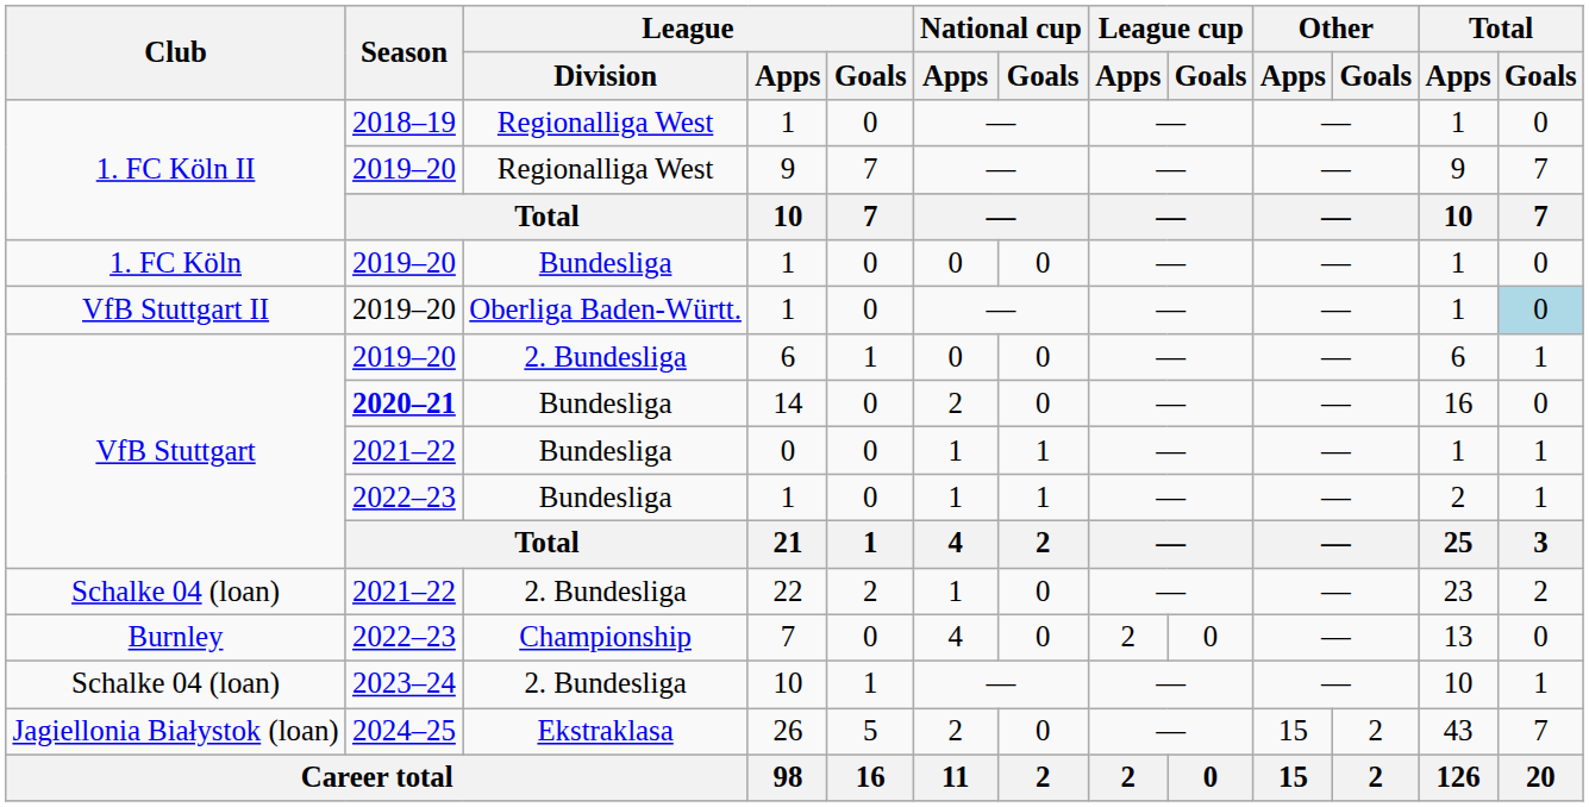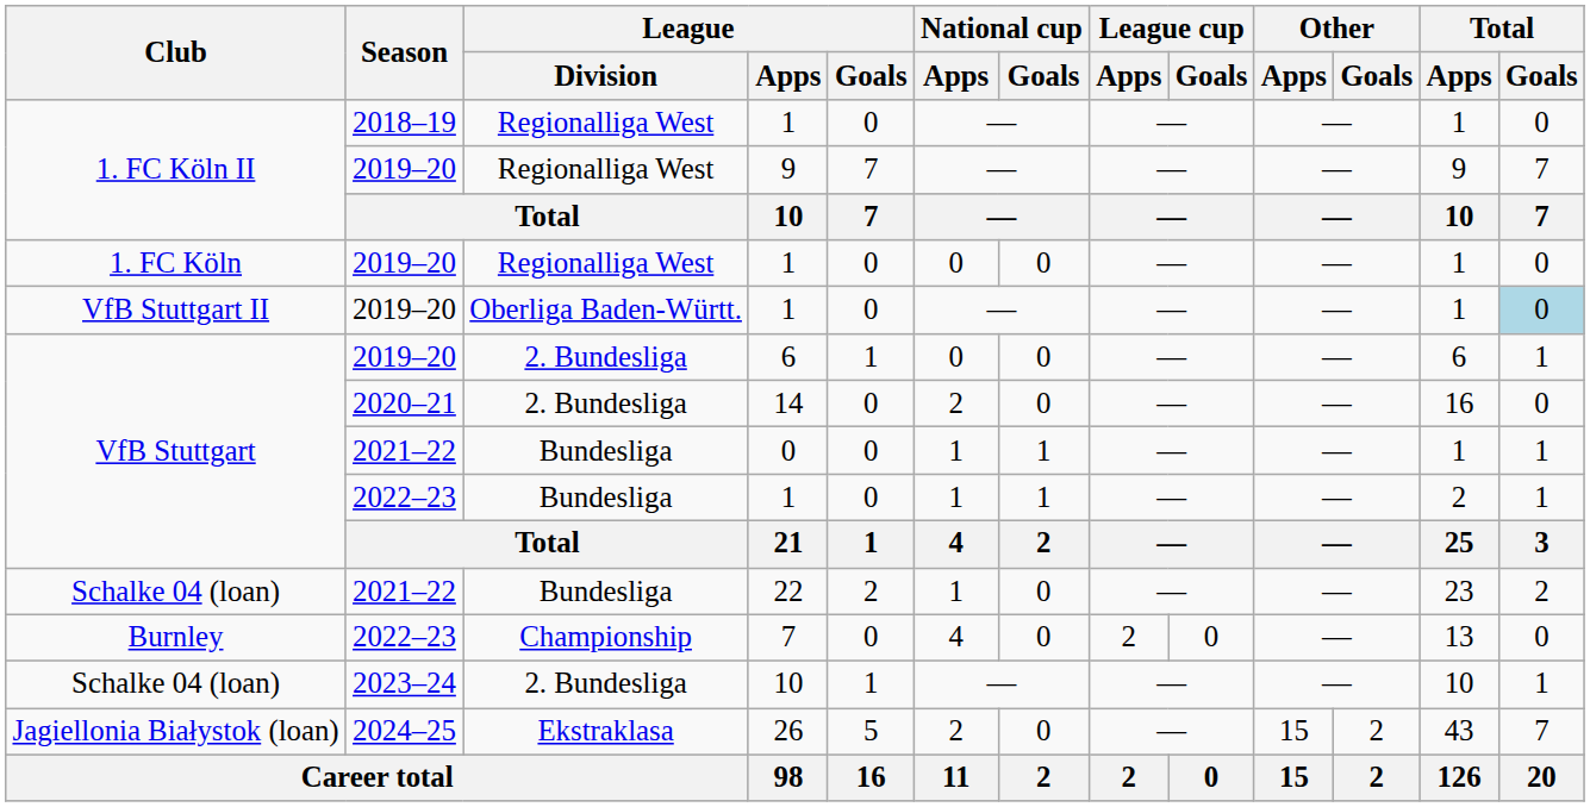 <table class="wikitable nowrap" style="text-align:center">
 <tr>
 <th rowspan="2">Club</th>
 <th rowspan="2">Season</th>
 <th colspan="3">League</th>
 <th colspan="2">National cup</th>
 <th colspan="2">League cup</th>
 <th colspan="2">Other</th>
 <th colspan="2">Total</th>
 </tr>
 <tr>
 <th>Division</th>
 <th>Apps</th>
 <th>Goals</th>
 <th>Apps</th>
 <th>Goals</th>
 <th>Apps</th>
 <th>Goals</th>
 <th>Apps</th>
 <th>Goals</th>
 <th>Apps</th>
 <th>Goals</th>
 </tr>
 <tr>
 <td rowspan="3"><a href='#'>1. FC Köln II</a></td>
 <td><a href='#'>2018–19</a></td>
 <td><a href='#'>Regionalliga West</a></td>
 <td>1</td>
 <td>0</td>
 <td colspan="2">—</td>
 <td colspan="2">—</td>
 <td colspan="2">—</td>
 <td>1</td>
 <td>0</td>
 </tr>
 <tr>
 <td><a href='#'>2019–20</a></td>
 <td>Regionalliga West</td>
 <td>9</td>
 <td>7</td>
 <td colspan="2">—</td>
 <td colspan="2">—</td>
 <td colspan="2">—</td>
 <td>9</td>
 <td>7</td>
 </tr>
 <tr>
 <th colspan="2">Total</th>
 <th>10</th>
 <th>7</th>
 <th colspan="2">—</th>
 <th colspan="2">—</th>
 <th colspan="2">—</th>
 <th>10</th>
 <th>7</th>
 </tr>
 <tr>
 <td><a href='#'>1. FC Köln</a></td>
 <td><a href='#'>2019–20</a></td>
-<td><a href='#'>Bundesliga</a></td>
+<td><a href='#'>Regionalliga West</a></td>
 <td>1</td>
 <td>0</td>
 <td>0</td>
 <td>0</td>
 <td colspan="2">—</td>
 <td colspan="2">—</td>
 <td>1</td>
 <td>0</td>
 </tr>
 <tr>
 <td><a href='#'>VfB Stuttgart II</a></td>
 <td>2019–20</td>
 <td><a href='#'>Oberliga Baden-Württ.</a></td>
 <td>1</td>
 <td>0</td>
 <td colspan="2">—</td>
 <td colspan="2">—</td>
 <td colspan="2">—</td>
 <td>1</td>
 <td style="background: lightblue;">0</td>
 </tr>
 <tr>
 <td rowspan="5"><a href='#'>VfB Stuttgart</a></td>
 <td><a href='#'>2019–20</a></td>
 <td><a href='#'>2. Bundesliga</a></td>
 <td>6</td>
 <td>1</td>
 <td>0</td>
 <td>0</td>
 <td colspan="2">—</td>
 <td colspan="2">—</td>
 <td>6</td>
 <td>1</td>
 </tr>
 <tr>
-<td><strong><a href='#'>2020–21</a></strong></td>
-<td>Bundesliga</td>
+<td><a href='#'>2020–21</a></td>
+<td>2. Bundesliga</td>
 <td>14</td>
 <td>0</td>
 <td>2</td>
 <td>0</td>
 <td colspan="2">—</td>
 <td colspan="2">—</td>
 <td>16</td>
 <td>0</td>
 </tr>
 <tr>
 <td><a href='#'>2021–22</a></td>
 <td>Bundesliga</td>
 <td>0</td>
 <td>0</td>
 <td>1</td>
 <td>1</td>
 <td colspan="2">—</td>
 <td colspan="2">—</td>
 <td>1</td>
 <td>1</td>
 </tr>
 <tr>
 <td><a href='#'>2022–23</a></td>
 <td>Bundesliga</td>
 <td>1</td>
 <td>0</td>
 <td>1</td>
 <td>1</td>
 <td colspan="2">—</td>
 <td colspan="2">—</td>
 <td>2</td>
 <td>1</td>
 </tr>
 <tr>
 <th colspan="2">Total</th>
 <th>21</th>
 <th>1</th>
 <th>4</th>
 <th>2</th>
 <th colspan="2">—</th>
 <th colspan="2">—</th>
 <th>25</th>
 <th>3</th>
 </tr>
 <tr>
 <td><a href='#'>Schalke 04</a> (loan)</td>
 <td><a href='#'>2021–22</a></td>
-<td>2. Bundesliga</td>
+<td>Bundesliga</td>
 <td>22</td>
 <td>2</td>
 <td>1</td>
 <td>0</td>
 <td colspan="2">—</td>
 <td colspan="2">—</td>
 <td>23</td>
 <td>2</td>
 </tr>
 <tr>
 <td><a href='#'>Burnley</a></td>
 <td><a href='#'>2022–23</a></td>
 <td><a href='#'>Championship</a></td>
 <td>7</td>
 <td>0</td>
 <td>4</td>
 <td>0</td>
 <td>2</td>
 <td>0</td>
 <td colspan="2">—</td>
 <td>13</td>
 <td>0</td>
 </tr>
 <tr>
 <td>Schalke 04 (loan)</td>
 <td><a href='#'>2023–24</a></td>
 <td>2. Bundesliga</td>
 <td>10</td>
 <td>1</td>
 <td colspan="2">—</td>
 <td colspan="2">—</td>
 <td colspan="2">—</td>
 <td>10</td>
 <td>1</td>
 </tr>
 <tr>
 <td><a href='#'>Jagiellonia Białystok</a> (loan)</td>
 <td><a href='#'>2024–25</a></td>
 <td><a href='#'>Ekstraklasa</a></td>
 <td>26</td>
 <td>5</td>
 <td>2</td>
 <td>0</td>
 <td colspan="2">—</td>
 <td>15</td>
 <td>2</td>
 <td>43</td>
 <td>7</td>
 </tr>
 <tr>
 <th colspan="3">Career total</th>
 <th>98</th>
 <th>16</th>
 <th>11</th>
 <th>2</th>
 <th>2</th>
 <th>0</th>
 <th>15</th>
 <th>2</th>
 <th>126</th>
 <th>20</th>
 </tr>
 </table>
